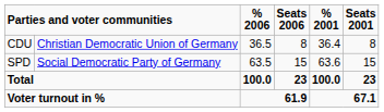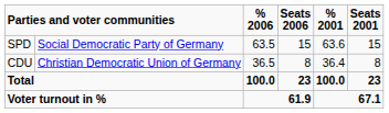 <table class="wikitable">
 <tr --  class="hintergrundfarbe5">
 <td colspan="2"><strong>Parties and voter communities</strong></td>
 <td align="center"><strong>%<br>2006</strong></td>
 <td align="center"><strong>Seats<br>2006</strong></td>
 <td align="center"><strong>%<br>2001</strong></td>
 <td align="center"><strong>Seats<br>2001</strong></td>
 </tr>
 <tr --->
+<td>SPD</td>
+<td><a href='#'>Social Democratic Party of Germany</a></td>
+<td align="right">63.5</td>
+<td align="right">15</td>
+<td align="right">63.6</td>
+<td align="right">15</td>
+</tr>
+<tr --->
 <td>CDU</td>
 <td><a href='#'>Christian Democratic Union of Germany</a></td>
 <td align="right">36.5</td>
 <td align="right">8</td>
 <td align="right">36.4</td>
 <td align="right">8</td>
-</tr>
-<tr --->
-<td>SPD</td>
-<td><a href='#'>Social Democratic Party of Germany</a></td>
-<td align="right">63.5</td>
-<td align="right">15</td>
-<td align="right">63.6</td>
-<td align="right">15</td>
 </tr>
 <tr -- class="hintergrundfarbe5">
 <td colspan="2"><strong>Total</strong></td>
 <td align="right"><strong>100.0</strong></td>
 <td align="right"><strong>23</strong></td>
 <td align="right"><strong>100.0</strong></td>
 <td align="right"><strong>23</strong></td>
 </tr>
 <tr -- class="hintergrundfarbe5">
 <td colspan="2"><strong>Voter turnout in %</strong></td>
 <td colspan="2" align="right"><strong>61.9</strong></td>
 <td colspan="2" align="right"><strong>67.1</strong></td>
 </tr>
 </table>
